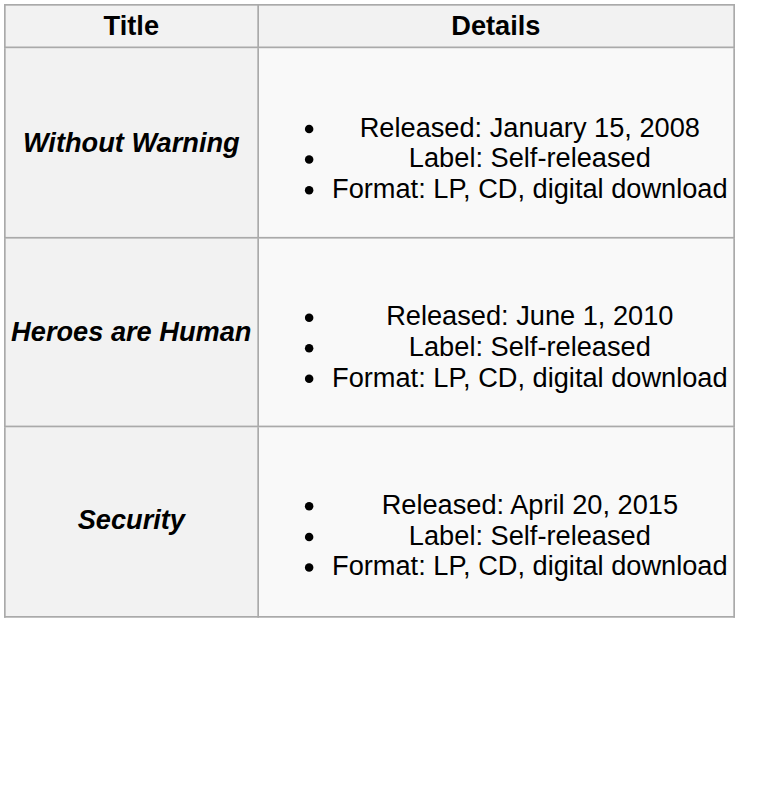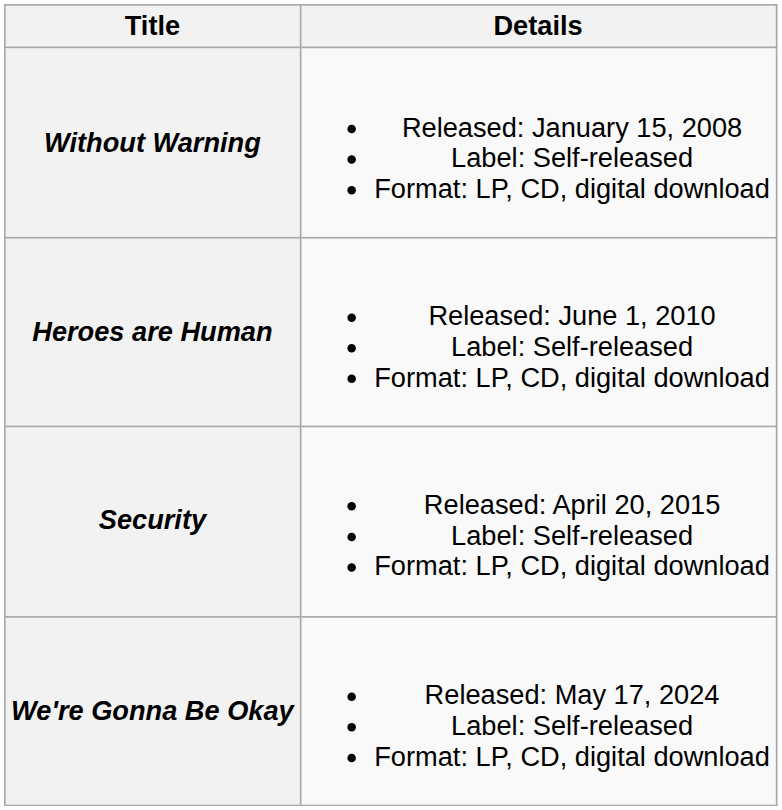 <table class="wikitable plainrowheaders" style="text-align:center;">
 <tr>
 <th>Title</th>
 <th>Details</th>
 </tr>
 <tr>
 <th scope="row"><em>Without Warning</em></th>
 <td><br><ul><li>Released: January 15, 2008</li><li>Label: Self-released</li><li>Format: LP, CD, digital download</li></ul></td>
 </tr>
 <tr>
 <th scope="row"><em>Heroes are Human</em></th>
 <td><br><ul><li>Released: June 1, 2010</li><li>Label: Self-released</li><li>Format: LP, CD, digital download</li></ul></td>
 </tr>
 <tr>
 <th scope="row"><em>Security</em></th>
 <td><br><ul><li>Released: April 20, 2015</li><li>Label: Self-released</li><li>Format: LP, CD, digital download</li></ul></td>
 </tr>
+<tr>
+<th scope="row"><em>We're Gonna Be Okay</em></th>
+<td><br><ul><li>Released: May 17, 2024</li><li>Label: Self-released</li><li>Format: LP, CD, digital download</li></ul></td>
+</tr>
 </table>
